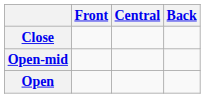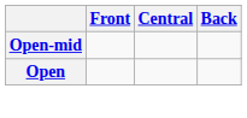 <table class=wikitable style=text-align:center>
 <tr>
 <th></th>
 <th><a href='#'>Front</a></th>
 <th><a href='#'>Central</a></th>
 <th><a href='#'>Back</a></th>
-</tr>
-<tr>
-<th><a href='#'>Close</a></th>
-<td></td>
-<td></td>
-<td></td>
 </tr>
 <tr>
 <th><a href='#'>Open-mid</a></th>
 <td></td>
 <td></td>
 <td></td>
 </tr>
 <tr>
 <th><a href='#'>Open</a></th>
 <td></td>
 <td></td>
 <td></td>
 </tr>
 </table>
